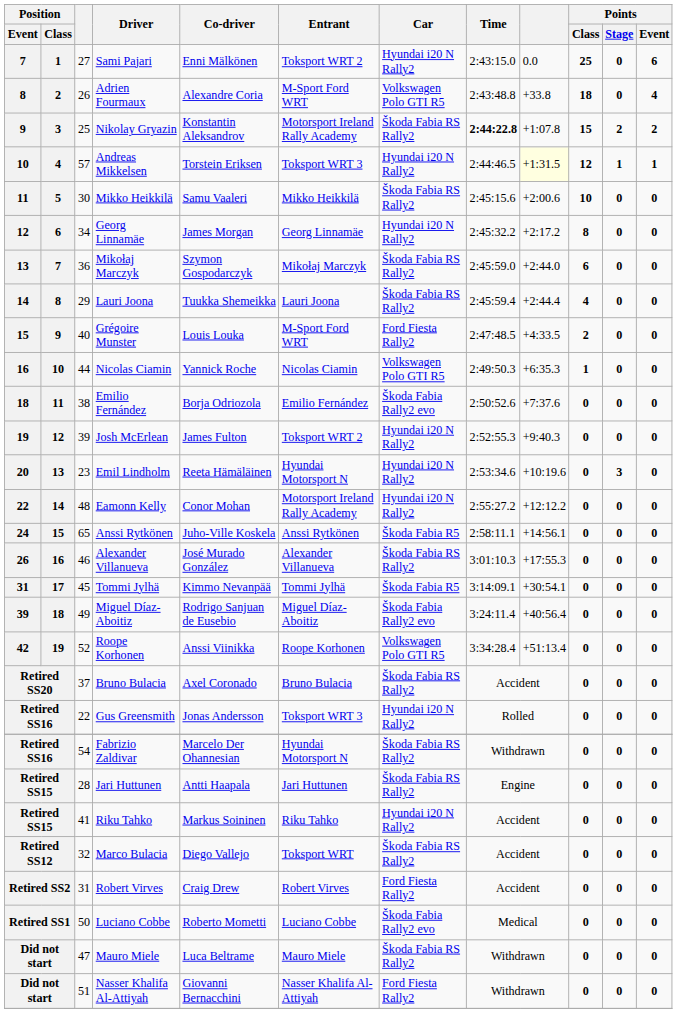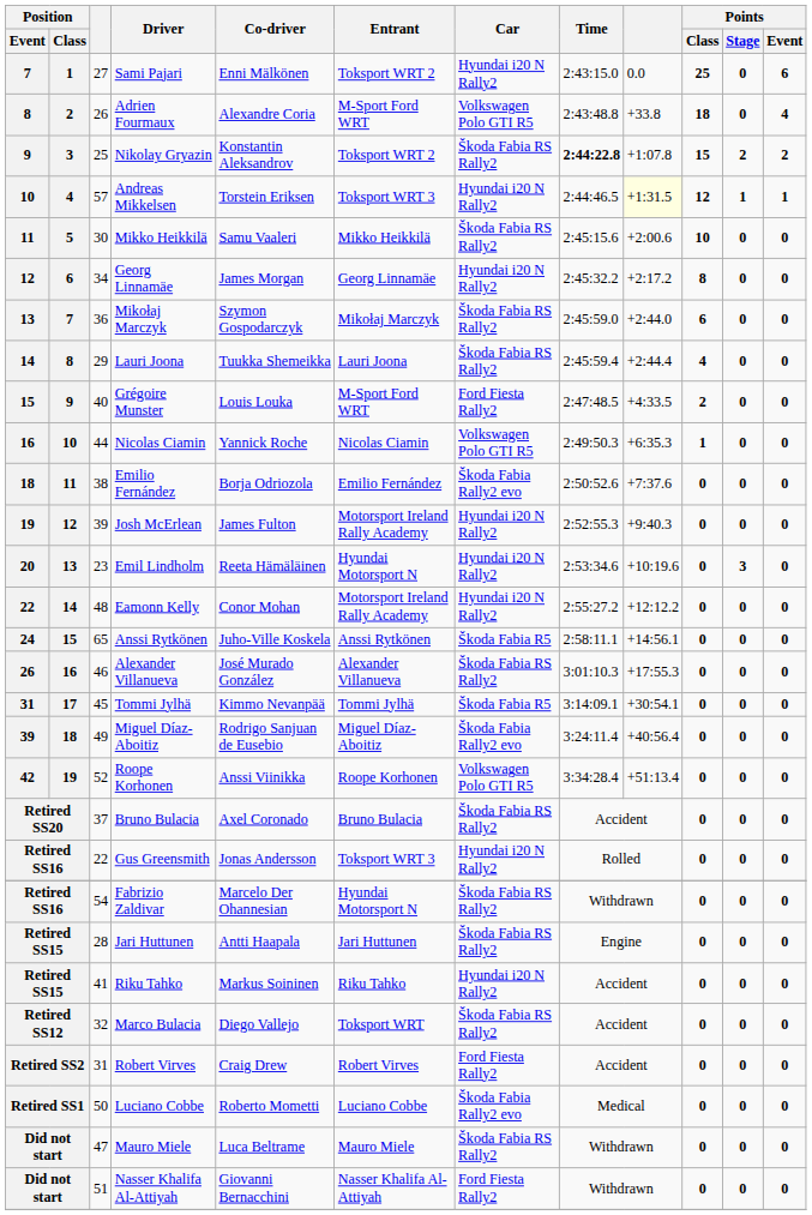 <table class="wikitable" width=85% style="font-size: 85%;">
 <tr>
 <th colspan="2">Position</th>
 <th rowspan="2"></th>
 <th rowspan="2">Driver</th>
 <th rowspan="2">Co-driver</th>
 <th rowspan="2">Entrant</th>
 <th rowspan="2">Car</th>
 <th rowspan="2">Time</th>
 <th rowspan="2"></th>
 <th colspan="3">Points</th>
 </tr>
 <tr>
 <th>Event</th>
 <th>Class</th>
 <th>Class</th>
 <th><a href='#'>Stage</a></th>
 <th>Event</th>
 </tr>
 <tr>
 <th>7</th>
 <th>1</th>
 <td align="center">27</td>
 <td><a href='#'>Sami Pajari</a></td>
 <td><a href='#'>Enni Mälkönen</a></td>
 <td><a href='#'>Toksport WRT 2</a></td>
 <td><a href='#'>Hyundai i20 N Rally2</a></td>
 <td>2:43:15.0</td>
 <td>0.0</td>
 <td align="center"><strong>25</strong></td>
 <td align="center"><strong>0</strong></td>
 <td align="center"><strong>6</strong></td>
 </tr>
 <tr>
 <th>8</th>
 <th>2</th>
 <td align="center">26</td>
 <td><a href='#'>Adrien Fourmaux</a></td>
 <td><a href='#'>Alexandre Coria</a></td>
 <td><a href='#'>M-Sport Ford WRT</a></td>
 <td><a href='#'>Volkswagen Polo GTI R5</a></td>
 <td>2:43:48.8</td>
 <td>+33.8</td>
 <td align="center"><strong>18</strong></td>
 <td align="center"><strong>0</strong></td>
 <td align="center"><strong>4</strong></td>
 </tr>
 <tr>
 <th>9</th>
 <th>3</th>
 <td align="center">25</td>
 <td><a href='#'>Nikolay Gryazin</a></td>
 <td><a href='#'>Konstantin Aleksandrov</a></td>
-<td><a href='#'>Motorsport Ireland Rally Academy</a></td>
+<td><a href='#'>Toksport WRT 2</a></td>
 <td><a href='#'>Škoda Fabia RS Rally2</a></td>
 <td><strong>2:44:22.8</strong></td>
 <td>+1:07.8</td>
 <td align="center"><strong>15</strong></td>
 <td align="center"><strong>2</strong></td>
 <td align="center"><strong>2</strong></td>
 </tr>
 <tr>
 <th>10</th>
 <th>4</th>
 <td align="center">57</td>
 <td><a href='#'>Andreas Mikkelsen</a></td>
 <td><a href='#'>Torstein Eriksen</a></td>
 <td><a href='#'>Toksport WRT 3</a></td>
 <td><a href='#'>Hyundai i20 N Rally2</a></td>
 <td>2:44:46.5</td>
 <td style="background: lightyellow;">+1:31.5</td>
 <td align="center"><strong>12</strong></td>
 <td align="center"><strong>1</strong></td>
 <td align="center"><strong>1</strong></td>
 </tr>
 <tr>
 <th>11</th>
 <th>5</th>
 <td align="center">30</td>
 <td><a href='#'>Mikko Heikkilä</a></td>
 <td><a href='#'>Samu Vaaleri</a></td>
 <td><a href='#'>Mikko Heikkilä</a></td>
 <td><a href='#'>Škoda Fabia RS Rally2</a></td>
 <td>2:45:15.6</td>
 <td>+2:00.6</td>
 <td align="center"><strong>10</strong></td>
 <td align="center"><strong>0</strong></td>
 <td align="center"><strong>0</strong></td>
 </tr>
 <tr>
 <th>12</th>
 <th>6</th>
 <td align="center">34</td>
 <td><a href='#'>Georg Linnamäe</a></td>
 <td><a href='#'>James Morgan</a></td>
 <td><a href='#'>Georg Linnamäe</a></td>
 <td><a href='#'>Hyundai i20 N Rally2</a></td>
 <td>2:45:32.2</td>
 <td>+2:17.2</td>
 <td align="center"><strong>8</strong></td>
 <td align="center"><strong>0</strong></td>
 <td align="center"><strong>0</strong></td>
 </tr>
 <tr>
 <th>13</th>
 <th>7</th>
 <td align="center">36</td>
 <td><a href='#'>Mikołaj Marczyk</a></td>
 <td><a href='#'>Szymon Gospodarczyk</a></td>
 <td><a href='#'>Mikołaj Marczyk</a></td>
 <td><a href='#'>Škoda Fabia RS Rally2</a></td>
 <td>2:45:59.0</td>
 <td>+2:44.0</td>
 <td align="center"><strong>6</strong></td>
 <td align="center"><strong>0</strong></td>
 <td align="center"><strong>0</strong></td>
 </tr>
 <tr>
 <th>14</th>
 <th>8</th>
 <td align="center">29</td>
 <td><a href='#'>Lauri Joona</a></td>
 <td><a href='#'>Tuukka Shemeikka</a></td>
 <td><a href='#'>Lauri Joona</a></td>
 <td><a href='#'>Škoda Fabia RS Rally2</a></td>
 <td>2:45:59.4</td>
 <td>+2:44.4</td>
 <td align="center"><strong>4</strong></td>
 <td align="center"><strong>0</strong></td>
 <td align="center"><strong>0</strong></td>
 </tr>
 <tr>
 <th>15</th>
 <th>9</th>
 <td align="center">40</td>
 <td><a href='#'>Grégoire Munster</a></td>
 <td><a href='#'>Louis Louka</a></td>
 <td><a href='#'>M-Sport Ford WRT</a></td>
 <td><a href='#'>Ford Fiesta Rally2</a></td>
 <td>2:47:48.5</td>
 <td>+4:33.5</td>
 <td align="center"><strong>2</strong></td>
 <td align="center"><strong>0</strong></td>
 <td align="center"><strong>0</strong></td>
 </tr>
 <tr>
 <th>16</th>
 <th>10</th>
 <td align="center">44</td>
 <td><a href='#'>Nicolas Ciamin</a></td>
 <td><a href='#'>Yannick Roche</a></td>
 <td><a href='#'>Nicolas Ciamin</a></td>
 <td><a href='#'>Volkswagen Polo GTI R5</a></td>
 <td>2:49:50.3</td>
 <td>+6:35.3</td>
 <td align="center"><strong>1</strong></td>
 <td align="center"><strong>0</strong></td>
 <td align="center"><strong>0</strong></td>
 </tr>
 <tr>
 <th>18</th>
 <th>11</th>
 <td align="center">38</td>
 <td><a href='#'>Emilio Fernández</a></td>
 <td><a href='#'>Borja Odriozola</a></td>
 <td><a href='#'>Emilio Fernández</a></td>
 <td><a href='#'>Škoda Fabia Rally2 evo</a></td>
 <td>2:50:52.6</td>
 <td>+7:37.6</td>
 <td align="center"><strong>0</strong></td>
 <td align="center"><strong>0</strong></td>
 <td align="center"><strong>0</strong></td>
 </tr>
 <tr>
 <th>19</th>
 <th>12</th>
 <td align="center">39</td>
 <td><a href='#'>Josh McErlean</a></td>
 <td><a href='#'>James Fulton</a></td>
-<td><a href='#'>Toksport WRT 2</a></td>
+<td><a href='#'>Motorsport Ireland Rally Academy</a></td>
 <td><a href='#'>Hyundai i20 N Rally2</a></td>
 <td>2:52:55.3</td>
 <td>+9:40.3</td>
 <td align="center"><strong>0</strong></td>
 <td align="center"><strong>0</strong></td>
 <td align="center"><strong>0</strong></td>
 </tr>
 <tr>
 <th>20</th>
 <th>13</th>
 <td align="center">23</td>
 <td><a href='#'>Emil Lindholm</a></td>
 <td><a href='#'>Reeta Hämäläinen</a></td>
 <td><a href='#'>Hyundai Motorsport N</a></td>
 <td><a href='#'>Hyundai i20 N Rally2</a></td>
 <td>2:53:34.6</td>
 <td>+10:19.6</td>
 <td align="center"><strong>0</strong></td>
 <td align="center"><strong>3</strong></td>
 <td align="center"><strong>0</strong></td>
 </tr>
 <tr>
 <th>22</th>
 <th>14</th>
 <td align="center">48</td>
 <td><a href='#'>Eamonn Kelly</a></td>
 <td><a href='#'>Conor Mohan</a></td>
 <td><a href='#'>Motorsport Ireland Rally Academy</a></td>
 <td><a href='#'>Hyundai i20 N Rally2</a></td>
 <td>2:55:27.2</td>
 <td>+12:12.2</td>
 <td align="center"><strong>0</strong></td>
 <td align="center"><strong>0</strong></td>
 <td align="center"><strong>0</strong></td>
 </tr>
 <tr>
 <th>24</th>
 <th>15</th>
 <td align="center">65</td>
 <td><a href='#'>Anssi Rytkönen</a></td>
 <td><a href='#'>Juho-Ville Koskela</a></td>
 <td><a href='#'>Anssi Rytkönen</a></td>
 <td><a href='#'>Škoda Fabia R5</a></td>
 <td>2:58:11.1</td>
 <td>+14:56.1</td>
 <td align="center"><strong>0</strong></td>
 <td align="center"><strong>0</strong></td>
 <td align="center"><strong>0</strong></td>
 </tr>
 <tr>
 <th>26</th>
 <th>16</th>
 <td align="center">46</td>
 <td><a href='#'>Alexander Villanueva</a></td>
 <td><a href='#'>José Murado González</a></td>
 <td><a href='#'>Alexander Villanueva</a></td>
 <td><a href='#'>Škoda Fabia RS Rally2</a></td>
 <td>3:01:10.3</td>
 <td>+17:55.3</td>
 <td align="center"><strong>0</strong></td>
 <td align="center"><strong>0</strong></td>
 <td align="center"><strong>0</strong></td>
 </tr>
 <tr>
 <th>31</th>
 <th>17</th>
 <td align="center">45</td>
 <td><a href='#'>Tommi Jylhä</a></td>
 <td><a href='#'>Kimmo Nevanpää</a></td>
 <td><a href='#'>Tommi Jylhä</a></td>
 <td><a href='#'>Škoda Fabia R5</a></td>
 <td>3:14:09.1</td>
 <td>+30:54.1</td>
 <td align="center"><strong>0</strong></td>
 <td align="center"><strong>0</strong></td>
 <td align="center"><strong>0</strong></td>
 </tr>
 <tr>
 <th>39</th>
 <th>18</th>
 <td align="center">49</td>
 <td><a href='#'>Miguel Díaz-Aboitiz</a></td>
 <td><a href='#'>Rodrigo Sanjuan de Eusebio</a></td>
 <td><a href='#'>Miguel Díaz-Aboitiz</a></td>
 <td><a href='#'>Škoda Fabia Rally2 evo</a></td>
 <td>3:24:11.4</td>
 <td>+40:56.4</td>
 <td align="center"><strong>0</strong></td>
 <td align="center"><strong>0</strong></td>
 <td align="center"><strong>0</strong></td>
 </tr>
 <tr>
 <th>42</th>
 <th>19</th>
 <td align="center">52</td>
 <td><a href='#'>Roope Korhonen</a></td>
 <td><a href='#'>Anssi Viinikka</a></td>
 <td><a href='#'>Roope Korhonen</a></td>
 <td><a href='#'>Volkswagen Polo GTI R5</a></td>
 <td>3:34:28.4</td>
 <td>+51:13.4</td>
 <td align="center"><strong>0</strong></td>
 <td align="center"><strong>0</strong></td>
 <td align="center"><strong>0</strong></td>
 </tr>
 <tr>
 <th colspan="2">Retired SS20</th>
 <td align="center">37</td>
 <td><a href='#'>Bruno Bulacia</a></td>
 <td><a href='#'>Axel Coronado</a></td>
 <td><a href='#'>Bruno Bulacia</a></td>
 <td><a href='#'>Škoda Fabia RS Rally2</a></td>
 <td align="center" colspan="2">Accident</td>
 <td align="center"><strong>0</strong></td>
 <td align="center"><strong>0</strong></td>
 <td align="center"><strong>0</strong></td>
 </tr>
 <tr>
 <th colspan="2">Retired SS16</th>
 <td align="center">22</td>
 <td><a href='#'>Gus Greensmith</a></td>
 <td><a href='#'>Jonas Andersson</a></td>
 <td><a href='#'>Toksport WRT 3</a></td>
 <td><a href='#'>Hyundai i20 N Rally2</a></td>
 <td align="center" colspan="2">Rolled</td>
 <td align="center"><strong>0</strong></td>
 <td align="center"><strong>0</strong></td>
 <td align="center"><strong>0</strong></td>
 </tr>
 <tr>
 </tr>
 <tr>
 <th colspan="2">Retired SS16</th>
 <td align="center">54</td>
 <td><a href='#'>Fabrizio Zaldivar</a></td>
 <td><a href='#'>Marcelo Der Ohannesian</a></td>
 <td><a href='#'>Hyundai Motorsport N</a></td>
 <td><a href='#'>Škoda Fabia RS Rally2</a></td>
 <td align="center" colspan="2">Withdrawn</td>
 <td align="center"><strong>0</strong></td>
 <td align="center"><strong>0</strong></td>
 <td align="center"><strong>0</strong></td>
 </tr>
 <tr>
 <th colspan="2">Retired SS15</th>
 <td align="center">28</td>
 <td><a href='#'>Jari Huttunen</a></td>
 <td><a href='#'>Antti Haapala</a></td>
 <td><a href='#'>Jari Huttunen</a></td>
 <td><a href='#'>Škoda Fabia RS Rally2</a></td>
 <td align="center" colspan="2">Engine</td>
 <td align="center"><strong>0</strong></td>
 <td align="center"><strong>0</strong></td>
 <td align="center"><strong>0</strong></td>
 </tr>
 <tr>
 <th colspan="2">Retired SS15</th>
 <td align="center">41</td>
 <td><a href='#'>Riku Tahko</a></td>
 <td><a href='#'>Markus Soininen</a></td>
 <td><a href='#'>Riku Tahko</a></td>
 <td><a href='#'>Hyundai i20 N Rally2</a></td>
 <td align="center" colspan="2">Accident</td>
 <td align="center"><strong>0</strong></td>
 <td align="center"><strong>0</strong></td>
 <td align="center"><strong>0</strong></td>
 </tr>
 <tr>
 <th colspan="2">Retired SS12</th>
 <td align="center">32</td>
 <td><a href='#'>Marco Bulacia</a></td>
 <td><a href='#'>Diego Vallejo</a></td>
 <td><a href='#'>Toksport WRT</a></td>
 <td><a href='#'>Škoda Fabia RS Rally2</a></td>
 <td align="center" colspan="2">Accident</td>
 <td align="center"><strong>0</strong></td>
 <td align="center"><strong>0</strong></td>
 <td align="center"><strong>0</strong></td>
 </tr>
 <tr>
 <th colspan="2">Retired SS2</th>
 <td align="center">31</td>
 <td><a href='#'>Robert Virves</a></td>
 <td><a href='#'>Craig Drew</a></td>
 <td><a href='#'>Robert Virves</a></td>
 <td><a href='#'>Ford Fiesta Rally2</a></td>
 <td align="center" colspan="2">Accident</td>
 <td align="center"><strong>0</strong></td>
 <td align="center"><strong>0</strong></td>
 <td align="center"><strong>0</strong></td>
 </tr>
 <tr>
 <th colspan="2">Retired SS1</th>
 <td align="center">50</td>
 <td><a href='#'>Luciano Cobbe</a></td>
 <td><a href='#'>Roberto Mometti</a></td>
 <td><a href='#'>Luciano Cobbe</a></td>
 <td><a href='#'>Škoda Fabia Rally2 evo</a></td>
 <td align="center" colspan="2">Medical</td>
 <td align="center"><strong>0</strong></td>
 <td align="center"><strong>0</strong></td>
 <td align="center"><strong>0</strong></td>
 </tr>
 <tr>
 <th colspan="2">Did not start</th>
 <td align="center">47</td>
 <td><a href='#'>Mauro Miele</a></td>
 <td><a href='#'>Luca Beltrame</a></td>
 <td><a href='#'>Mauro Miele</a></td>
 <td><a href='#'>Škoda Fabia RS Rally2</a></td>
 <td align="center" colspan="2">Withdrawn</td>
 <td align="center"><strong>0</strong></td>
 <td align="center"><strong>0</strong></td>
 <td align="center"><strong>0</strong></td>
 </tr>
 <tr>
 <th colspan="2">Did not start</th>
 <td align="center">51</td>
 <td><a href='#'>Nasser Khalifa Al-Attiyah</a></td>
 <td><a href='#'>Giovanni Bernacchini</a></td>
 <td><a href='#'>Nasser Khalifa Al-Attiyah</a></td>
 <td><a href='#'>Ford Fiesta Rally2</a></td>
 <td align="center" colspan="2">Withdrawn</td>
 <td align="center"><strong>0</strong></td>
 <td align="center"><strong>0</strong></td>
 <td align="center"><strong>0</strong></td>
 </tr>
 <tr>
 </tr>
 </table>
